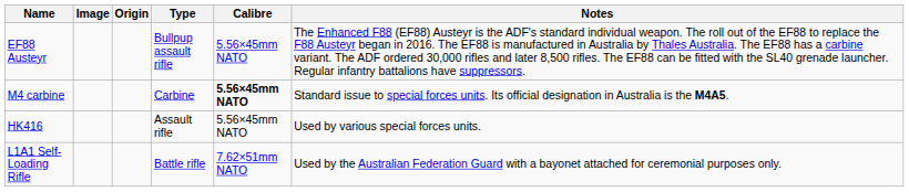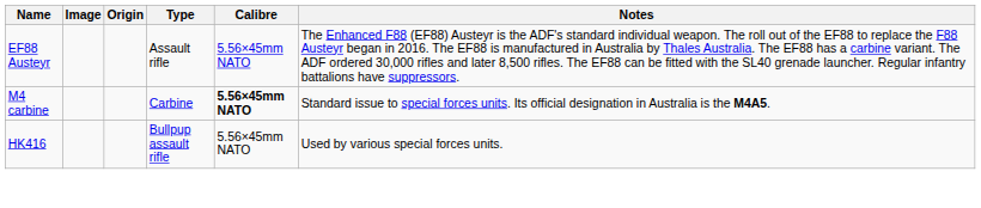 <table class="wikitable">
 <tr>
 <th>Name</th>
 <th>Image</th>
 <th>Origin</th>
 <th>Type</th>
 <th>Calibre</th>
 <th>Notes</th>
 </tr>
 <tr>
 <td><a href='#'>EF88 Austeyr</a></td>
 <td></td>
 <td><br></td>
-<td><a href='#'>Bullpup</a> <a href='#'>assault rifle</a></td>
+<td>Assault rifle</td>
 <td><a href='#'>5.56×45mm NATO</a></td>
 <td>The <a href='#'>Enhanced F88</a> (EF88) Austeyr is the ADF's standard individual weapon. The roll out of the EF88 to replace the <a href='#'>F88 Austeyr</a> began in 2016. The EF88 is manufactured in Australia by <a href='#'>Thales Australia</a>. The EF88 has a <a href='#'>carbine</a> variant. The ADF ordered 30,000 rifles and later 8,500 rifles. The EF88 can be fitted with the SL40 grenade launcher. Regular infantry battalions have <a href='#'>suppressors</a>.</td>
 </tr>
 <tr>
 <td><a href='#'>M4 carbine</a></td>
 <td></td>
 <td></td>
 <td><a href='#'>Carbine</a></td>
 <td><strong>5.56×45mm NATO</strong></td>
 <td>Standard issue to <a href='#'>special forces units</a>. Its official designation in Australia is the <strong>M4A5</strong>.</td>
 </tr>
 <tr>
 <td><a href='#'>HK416</a></td>
 <td></td>
 <td></td>
-<td>Assault rifle</td>
+<td><a href='#'>Bullpup</a> <a href='#'>assault rifle</a></td>
 <td>5.56×45mm NATO</td>
 <td>Used by various special forces units.</td>
 </tr>
-<tr>
-<td><a href='#'>L1A1 Self-Loading Rifle</a></td>
-<td></td>
-<td><br><br></td>
-<td><a href='#'>Battle rifle</a></td>
-<td><a href='#'>7.62×51mm NATO</a></td>
-<td>Used by the <a href='#'>Australian Federation Guard</a> with a bayonet attached for ceremonial purposes only.</td>
-</tr>
 </table>
